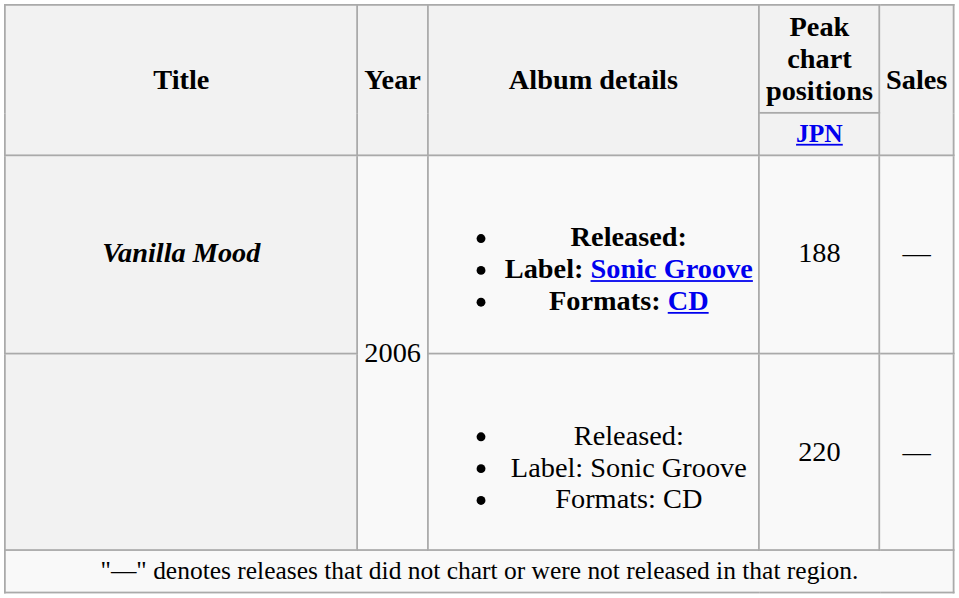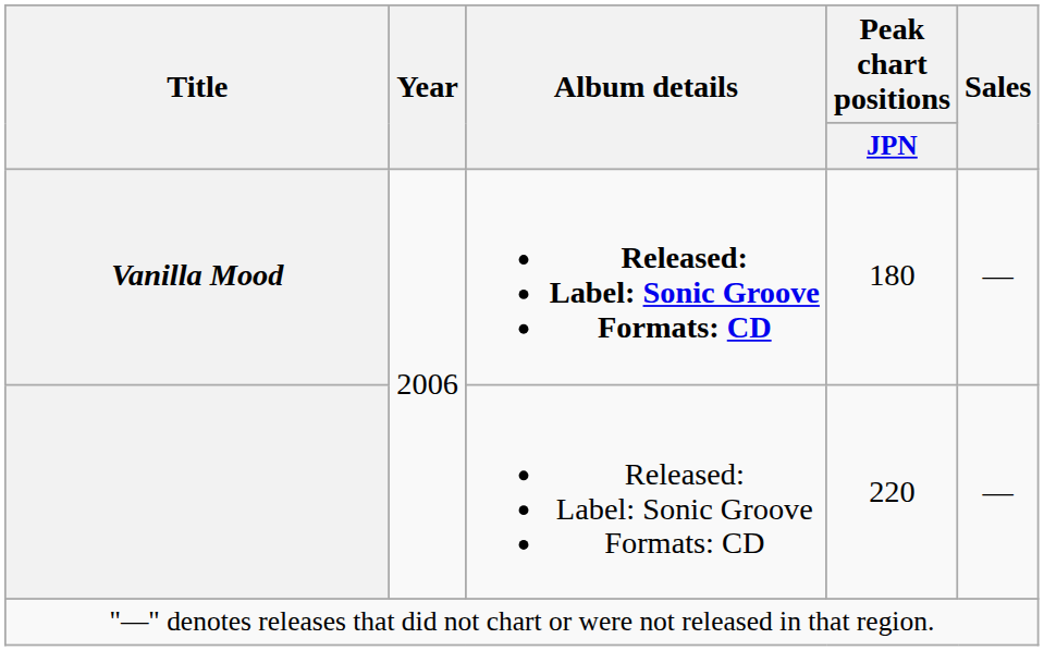 <table class="wikitable plainrowheaders" style="text-align:center;">
 <tr>
 <th scope="col" rowspan="2" style="width:12em;">Title</th>
 <th scope="col" rowspan="2">Year</th>
 <th scope="col" rowspan="2">Album details</th>
 <th scope="col" colspan="1">Peak chart positions</th>
 <th scope="col" rowspan="2">Sales</th>
 </tr>
 <tr>
 <th scope="col" style="width:3em;font-size:90%;"><a href='#'>JPN</a><br></th>
 </tr>
 <tr>
 <th scope="row"><em>Vanilla Mood</em></th>
 <td rowspan="2">2006</td>
 <td><strong><br><ul><li>Released: </li><li>Label: <a href='#'>Sonic Groove</a></li><li>Formats: <a href='#'>CD</a></li></ul></strong></td>
-<td>188</td>
+<td>180</td>
 <td>—</td>
 </tr>
 <tr>
 <th scope="row"></th>
 <td><br><ul><li>Released: </li><li>Label: Sonic Groove</li><li>Formats: CD</li></ul></td>
 <td>220</td>
 <td>—</td>
 </tr>
 <tr>
 <td colspan="5" style="font-size:90%;">"—" denotes releases that did not chart or were not released in that region.</td>
 </tr>
 </table>
